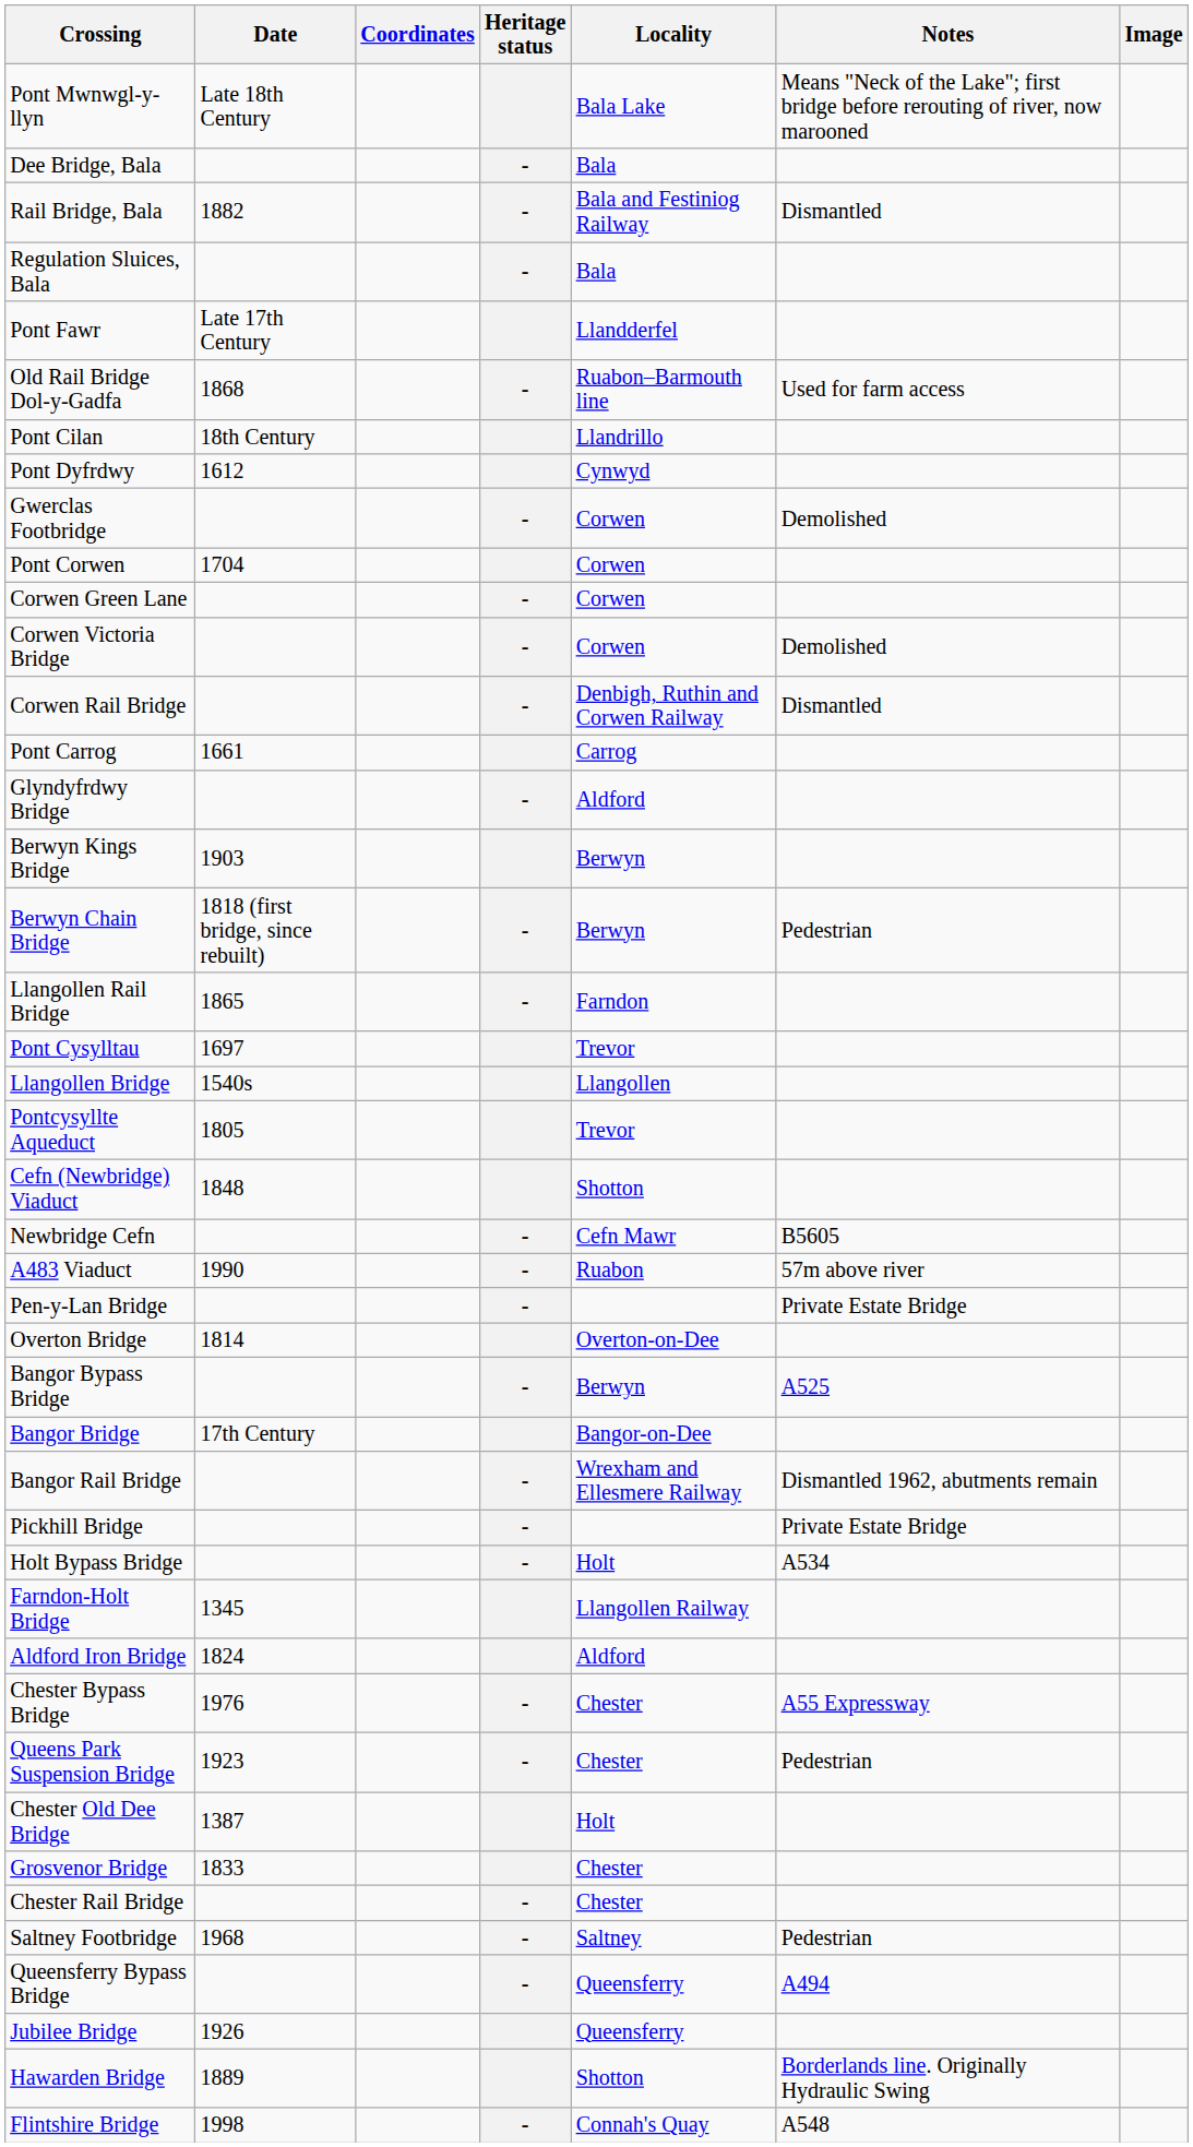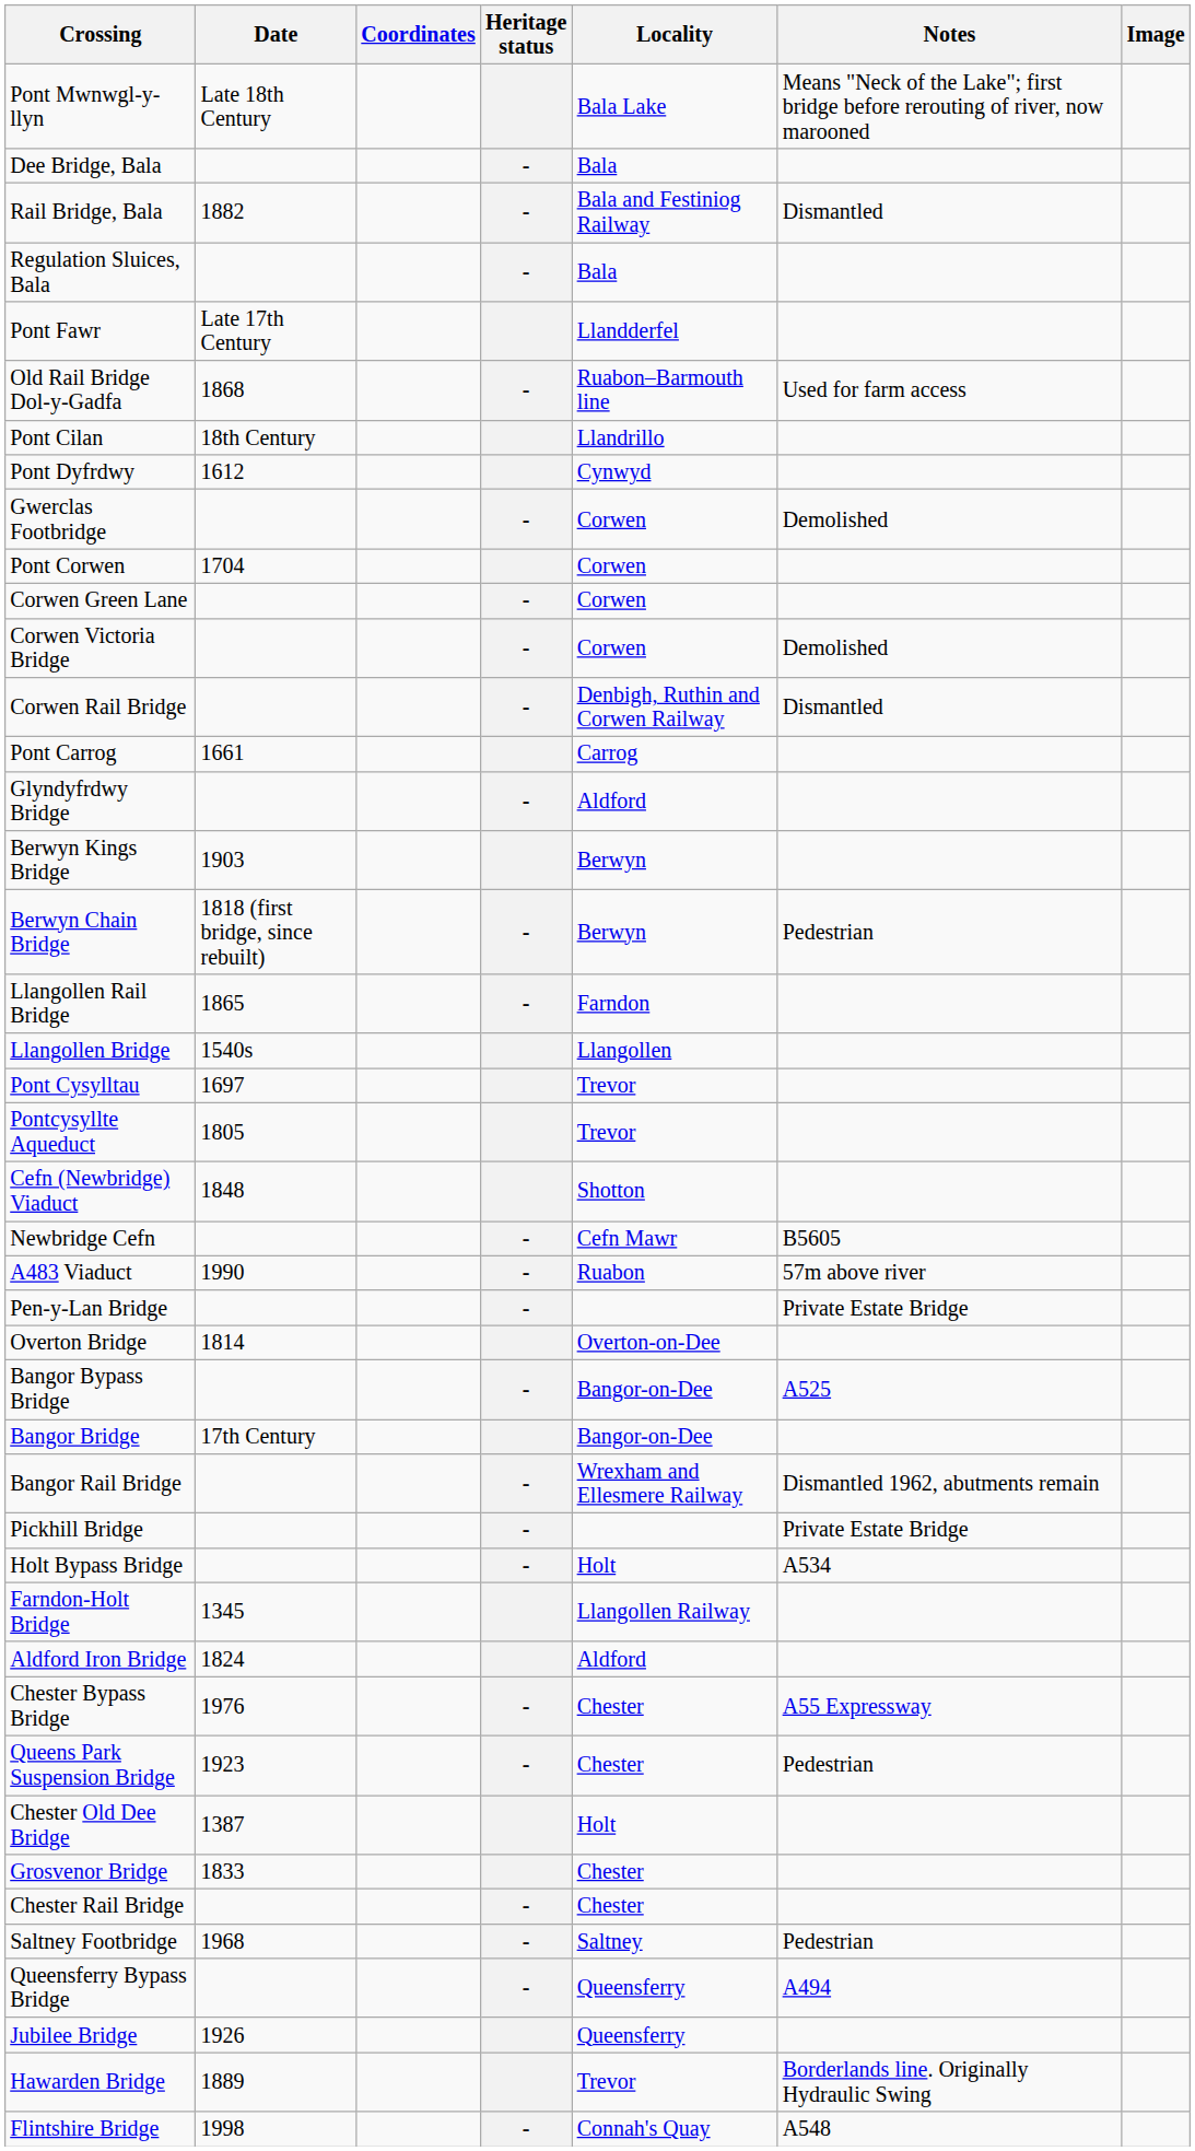 <table class="wikitable">
 <tr>
 <th>Crossing</th>
 <th>Date</th>
 <th><a href='#'>Coordinates</a></th>
 <th>Heritage<br>status</th>
 <th>Locality</th>
 <th>Notes</th>
 <th>Image</th>
 </tr>
 <tr>
 <td>Pont Mwnwgl-y-llyn </td>
 <td>Late 18th Century</td>
 <td></td>
 <th></th>
 <td><a href='#'>Bala Lake</a></td>
 <td>Means "Neck of the Lake"; first bridge before rerouting of river, now marooned</td>
 <td></td>
 </tr>
 <tr>
 <td>Dee Bridge, Bala</td>
 <td></td>
 <td></td>
 <th>-</th>
 <td><a href='#'>Bala</a></td>
 <td></td>
 <td></td>
 </tr>
 <tr>
 <td>Rail Bridge, Bala</td>
 <td>1882</td>
 <td></td>
 <th>-</th>
 <td><a href='#'>Bala and Festiniog Railway</a></td>
 <td>Dismantled</td>
 <td></td>
 </tr>
 <tr>
 <td>Regulation Sluices, Bala</td>
 <td></td>
 <td></td>
 <th>-</th>
 <td><a href='#'>Bala</a></td>
 <td></td>
 <td></td>
 </tr>
 <tr>
 <td>Pont Fawr </td>
 <td>Late 17th Century</td>
 <td></td>
 <th></th>
 <td><a href='#'>Llandderfel</a></td>
 <td></td>
 <td></td>
 </tr>
 <tr>
 <td>Old Rail Bridge Dol-y-Gadfa</td>
 <td>1868</td>
 <td></td>
 <th>-</th>
 <td><a href='#'>Ruabon–Barmouth line</a></td>
 <td>Used for farm access</td>
 <td></td>
 </tr>
 <tr>
 <td>Pont Cilan </td>
 <td>18th Century</td>
 <td></td>
 <th></th>
 <td><a href='#'>Llandrillo</a></td>
 <td></td>
 <td></td>
 </tr>
 <tr>
 <td>Pont Dyfrdwy </td>
 <td>1612</td>
 <td></td>
 <th></th>
 <td><a href='#'>Cynwyd</a></td>
 <td></td>
 <td></td>
 </tr>
 <tr>
 <td>Gwerclas Footbridge</td>
 <td></td>
 <td></td>
 <th>-</th>
 <td><a href='#'>Corwen</a></td>
 <td>Demolished</td>
 <td></td>
 </tr>
 <tr>
 <td>Pont Corwen </td>
 <td>1704</td>
 <td></td>
 <th></th>
 <td><a href='#'>Corwen</a></td>
 <td></td>
 <td></td>
 </tr>
 <tr>
 <td>Corwen Green Lane</td>
 <td></td>
 <td></td>
 <th>-</th>
 <td><a href='#'>Corwen</a></td>
 <td></td>
 <td></td>
 </tr>
 <tr>
 <td>Corwen Victoria Bridge</td>
 <td></td>
 <td></td>
 <th>-</th>
 <td><a href='#'>Corwen</a></td>
 <td>Demolished</td>
 <td></td>
 </tr>
 <tr>
 <td>Corwen Rail Bridge</td>
 <td></td>
 <td></td>
 <th>-</th>
 <td><a href='#'>Denbigh, Ruthin and Corwen Railway</a></td>
 <td>Dismantled</td>
 <td></td>
 </tr>
 <tr>
 <td>Pont Carrog </td>
 <td>1661</td>
 <td></td>
 <th></th>
 <td><a href='#'>Carrog</a></td>
 <td></td>
 <td></td>
 </tr>
 <tr>
 <td>Glyndyfrdwy Bridge</td>
 <td></td>
 <td></td>
 <th>-</th>
 <td><a href='#'>Aldford</a></td>
 <td></td>
 <td></td>
 </tr>
 <tr>
 <td>Berwyn Kings Bridge </td>
 <td>1903</td>
 <td></td>
 <th></th>
 <td><a href='#'>Berwyn</a></td>
 <td></td>
 <td></td>
 </tr>
 <tr>
 <td><a href='#'>Berwyn Chain Bridge</a></td>
 <td>1818 (first bridge, since rebuilt)</td>
 <td></td>
 <th>-</th>
 <td><a href='#'>Berwyn</a></td>
 <td>Pedestrian</td>
 <td></td>
 </tr>
 <tr>
 <td>Llangollen Rail Bridge</td>
 <td>1865</td>
 <td></td>
 <th>-</th>
 <td><a href='#'>Farndon</a></td>
 <td></td>
 <td></td>
 </tr>
 <tr>
+<td><a href='#'>Llangollen Bridge</a></td>
+<td>1540s</td>
+<td></td>
+<th></th>
+<td><a href='#'>Llangollen</a></td>
+<td></td>
+<td></td>
+</tr>
+<tr>
 <td><a href='#'>Pont Cysylltau</a></td>
 <td>1697</td>
 <td></td>
 <th></th>
 <td><a href='#'>Trevor</a></td>
-<td></td>
-<td></td>
-</tr>
-<tr>
-<td><a href='#'>Llangollen Bridge</a></td>
-<td>1540s</td>
-<td></td>
-<th></th>
-<td><a href='#'>Llangollen</a></td>
 <td></td>
 <td></td>
 </tr>
 <tr>
 <td><a href='#'>Pontcysyllte Aqueduct</a></td>
 <td>1805</td>
 <td></td>
 <th></th>
 <td><a href='#'>Trevor</a></td>
 <td></td>
 <td></td>
 </tr>
 <tr>
 <td><a href='#'>Cefn (Newbridge) Viaduct</a></td>
 <td>1848</td>
 <td></td>
 <th></th>
 <td><a href='#'>Shotton</a></td>
 <td></td>
 <td></td>
 </tr>
 <tr>
 <td>Newbridge Cefn</td>
 <td></td>
 <td></td>
 <th>-</th>
 <td><a href='#'>Cefn Mawr</a></td>
 <td>B5605</td>
 <td></td>
 </tr>
 <tr>
 <td><a href='#'>A483</a> Viaduct</td>
 <td>1990</td>
 <td></td>
 <th>-</th>
 <td><a href='#'>Ruabon</a></td>
 <td>57m above river</td>
 <td></td>
 </tr>
 <tr>
 <td>Pen-y-Lan Bridge</td>
 <td></td>
 <td></td>
 <th>-</th>
 <td></td>
 <td>Private Estate Bridge</td>
 <td></td>
 </tr>
 <tr>
 <td>Overton Bridge</td>
 <td>1814</td>
 <td></td>
 <th></th>
 <td><a href='#'>Overton-on-Dee</a></td>
 <td></td>
 <td></td>
 </tr>
 <tr>
 <td>Bangor Bypass Bridge</td>
 <td></td>
 <td></td>
 <th>-</th>
-<td><a href='#'>Berwyn</a></td>
+<td><a href='#'>Bangor-on-Dee</a></td>
 <td><a href='#'>A525</a></td>
 <td></td>
 </tr>
 <tr>
 <td><a href='#'>Bangor Bridge</a></td>
 <td>17th Century</td>
 <td></td>
 <th></th>
 <td><a href='#'>Bangor-on-Dee</a></td>
 <td></td>
 <td></td>
 </tr>
 <tr>
 <td>Bangor Rail Bridge</td>
 <td></td>
 <td></td>
 <th>-</th>
 <td><a href='#'>Wrexham and Ellesmere Railway</a></td>
 <td>Dismantled 1962, abutments remain</td>
 <td></td>
 </tr>
 <tr>
 <td>Pickhill Bridge</td>
 <td></td>
 <td></td>
 <th>-</th>
 <td></td>
 <td>Private Estate Bridge</td>
 <td></td>
 </tr>
 <tr>
 <td>Holt Bypass Bridge</td>
 <td></td>
 <td></td>
 <th>-</th>
 <td><a href='#'>Holt</a></td>
 <td>A534</td>
 <td></td>
 </tr>
 <tr>
 <td><a href='#'>Farndon-Holt Bridge</a></td>
 <td>1345</td>
 <td></td>
 <th></th>
 <td><a href='#'>Llangollen Railway</a></td>
 <td></td>
 <td></td>
 </tr>
 <tr>
 <td><a href='#'>Aldford Iron Bridge</a></td>
 <td>1824</td>
 <td></td>
 <th></th>
 <td><a href='#'>Aldford</a></td>
 <td></td>
 <td></td>
 </tr>
 <tr>
 <td>Chester Bypass Bridge</td>
 <td>1976</td>
 <td></td>
 <th>-</th>
 <td><a href='#'>Chester</a></td>
 <td><a href='#'>A55 Expressway</a></td>
 <td></td>
 </tr>
 <tr>
 <td><a href='#'>Queens Park Suspension Bridge</a></td>
 <td>1923</td>
 <td></td>
 <th>-</th>
 <td><a href='#'>Chester</a></td>
 <td>Pedestrian</td>
 <td></td>
 </tr>
 <tr>
 <td>Chester <a href='#'>Old Dee Bridge</a></td>
 <td>1387</td>
 <td></td>
 <th></th>
 <td><a href='#'>Holt</a></td>
 <td></td>
 <td></td>
 </tr>
 <tr>
 <td><a href='#'>Grosvenor Bridge</a></td>
 <td>1833</td>
 <td></td>
 <th></th>
 <td><a href='#'>Chester</a></td>
 <td></td>
 <td></td>
 </tr>
 <tr>
 <td>Chester Rail Bridge</td>
 <td></td>
 <td></td>
 <th>-</th>
 <td><a href='#'>Chester</a></td>
 <td></td>
 <td></td>
 </tr>
 <tr>
 <td>Saltney Footbridge</td>
 <td>1968</td>
 <td></td>
 <th>-</th>
 <td><a href='#'>Saltney</a></td>
 <td>Pedestrian</td>
 <td></td>
 </tr>
 <tr>
 <td>Queensferry Bypass Bridge</td>
 <td></td>
 <td></td>
 <th>-</th>
 <td><a href='#'>Queensferry</a></td>
 <td><a href='#'>A494</a></td>
 <td></td>
 </tr>
 <tr>
 <td><a href='#'>Jubilee Bridge</a></td>
 <td>1926</td>
 <td></td>
 <th></th>
 <td><a href='#'>Queensferry</a></td>
 <td></td>
 <td></td>
 </tr>
 <tr>
 <td><a href='#'>Hawarden Bridge</a></td>
 <td>1889</td>
 <td></td>
 <th></th>
-<td><a href='#'>Shotton</a></td>
+<td><a href='#'>Trevor</a></td>
 <td><a href='#'>Borderlands line</a>.  Originally Hydraulic Swing</td>
 <td></td>
 </tr>
 <tr>
 <td><a href='#'>Flintshire Bridge</a></td>
 <td>1998</td>
 <td></td>
 <th>-</th>
 <td><a href='#'>Connah's Quay</a></td>
 <td>A548</td>
 <td></td>
 </tr>
 </table>
